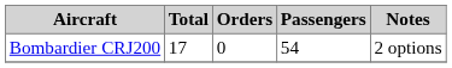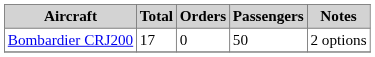 <table class="toccolours" border="1" cellpadding="3" style="border-collapse:collapse">
 <tr bgcolor=lightgrey>
 <th>Aircraft</th>
 <th>Total</th>
 <th>Orders</th>
 <th>Passengers</th>
 <th>Notes</th>
 </tr>
 <tr>
 <td><a href='#'>Bombardier CRJ200</a></td>
 <td>17</td>
 <td>0</td>
-<td>54</td>
+<td>50</td>
 <td>2 options</td>
 </tr>
 <tr>
 </tr>
 </table>
